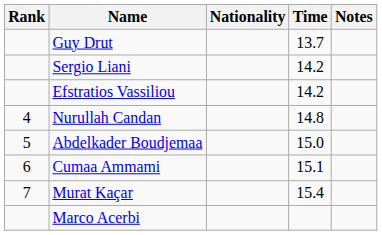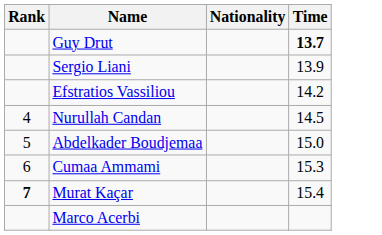 <table class="wikitable sortable" style="text-align:center">
 <tr>
 <th>Rank</th>
 <th>Name</th>
 <th>Nationality</th>
 <th>Time</th>
-<th>Notes</th>
 </tr>
 <tr>
 <td></td>
 <td align=left><a href='#'>Guy Drut</a></td>
 <td align=left></td>
-<td>13.7</td>
-<td></td>
+<td><strong>13.7</strong></td>
 </tr>
 <tr>
 <td></td>
 <td align=left><a href='#'>Sergio Liani</a></td>
 <td align=left></td>
-<td>14.2</td>
-<td></td>
+<td>13.9</td>
 </tr>
 <tr>
 <td></td>
 <td align=left><a href='#'>Efstratios Vassiliou</a></td>
 <td align=left></td>
 <td>14.2</td>
-<td></td>
 </tr>
 <tr>
 <td>4</td>
 <td align=left><a href='#'>Nurullah Candan</a></td>
 <td align=left></td>
-<td>14.8</td>
-<td></td>
+<td>14.5</td>
 </tr>
 <tr>
 <td>5</td>
 <td align=left><a href='#'>Abdelkader Boudjemaa</a></td>
 <td align=left></td>
 <td>15.0</td>
-<td></td>
 </tr>
 <tr>
 <td>6</td>
 <td align=left><a href='#'>Cumaa Ammami</a></td>
 <td align=left></td>
-<td>15.1</td>
-<td></td>
+<td>15.3</td>
 </tr>
 <tr>
-<td>7</td>
+<td><strong>7</strong></td>
 <td align=left><a href='#'>Murat Kaçar</a></td>
 <td align=left></td>
 <td>15.4</td>
-<td></td>
 </tr>
 <tr>
 <td></td>
 <td align=left><a href='#'>Marco Acerbi</a></td>
 <td align=left></td>
 <td></td>
-<td></td>
 </tr>
 </table>
